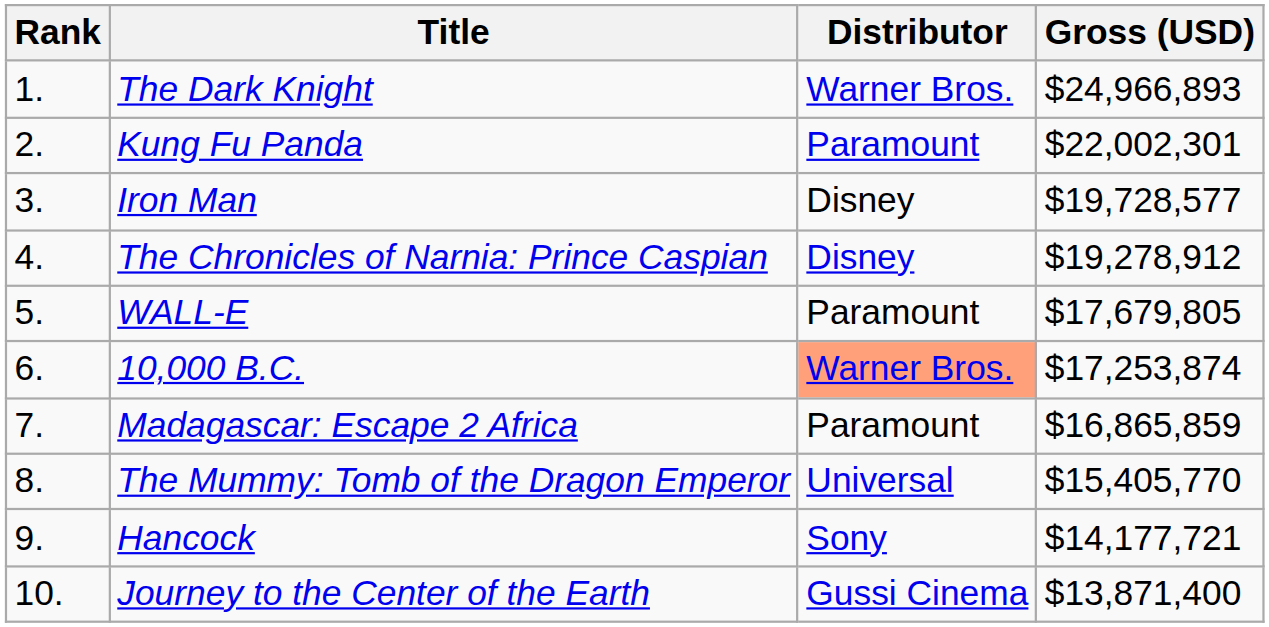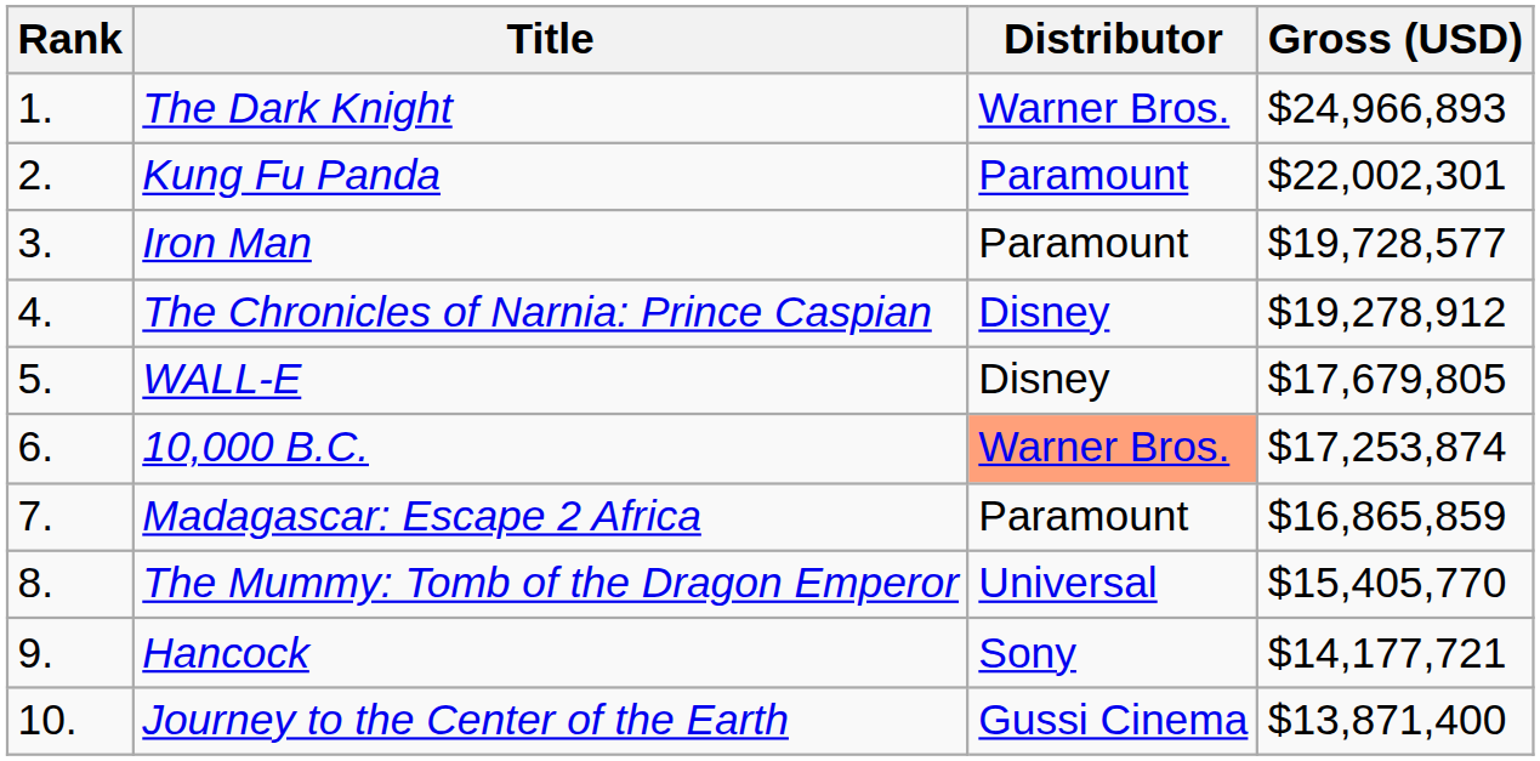 <table class="wikitable sortable" style="margin:auto; margin:auto;">
 <tr>
 <th>Rank</th>
 <th>Title</th>
 <th>Distributor</th>
 <th>Gross (USD)</th>
 </tr>
 <tr>
 <td>1.</td>
 <td><em><a href='#'>The Dark Knight</a></em></td>
 <td><a href='#'>Warner Bros.</a></td>
 <td>$24,966,893</td>
 </tr>
 <tr>
 <td>2.</td>
 <td><em><a href='#'>Kung Fu Panda</a></em></td>
 <td><a href='#'>Paramount</a></td>
 <td>$22,002,301</td>
 </tr>
 <tr>
 <td>3.</td>
 <td><em><a href='#'>Iron Man</a></em></td>
-<td>Disney</td>
+<td>Paramount</td>
 <td>$19,728,577</td>
 </tr>
 <tr>
 <td>4.</td>
 <td><em><a href='#'>The Chronicles of Narnia: Prince Caspian</a></em></td>
 <td><a href='#'>Disney</a></td>
 <td>$19,278,912</td>
 </tr>
 <tr>
 <td>5.</td>
 <td><em><a href='#'>WALL-E</a></em></td>
-<td>Paramount</td>
+<td>Disney</td>
 <td>$17,679,805</td>
 </tr>
 <tr>
 <td>6.</td>
 <td><em><a href='#'>10,000 B.C.</a></em></td>
 <td style="background: lightsalmon;"><a href='#'>Warner Bros.</a></td>
 <td>$17,253,874</td>
 </tr>
 <tr>
 <td>7.</td>
 <td><em><a href='#'>Madagascar: Escape 2 Africa</a></em></td>
 <td>Paramount</td>
 <td>$16,865,859</td>
 </tr>
 <tr>
 <td>8.</td>
 <td><em><a href='#'>The Mummy: Tomb of the Dragon Emperor</a></em></td>
 <td><a href='#'>Universal</a></td>
 <td>$15,405,770</td>
 </tr>
 <tr>
 <td>9.</td>
 <td><em><a href='#'>Hancock</a></em></td>
 <td><a href='#'>Sony</a></td>
 <td>$14,177,721</td>
 </tr>
 <tr>
 <td>10.</td>
 <td><em><a href='#'>Journey to the Center of the Earth</a></em></td>
 <td><a href='#'>Gussi Cinema</a></td>
 <td>$13,871,400</td>
 </tr>
 </table>
